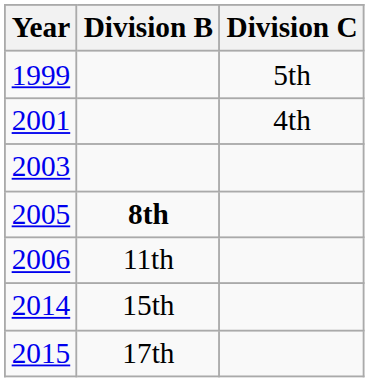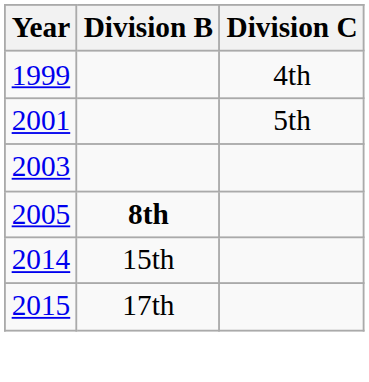 <table class="wikitable" style="text-align:center">
 <tr>
 <th>Year</th>
 <th>Division B</th>
 <th>Division C</th>
 </tr>
 <tr>
 <td><a href='#'>1999</a></td>
 <td></td>
-<td>5th</td>
+<td>4th</td>
 </tr>
 <tr>
 <td><a href='#'>2001</a></td>
 <td></td>
-<td>4th</td>
+<td>5th</td>
 </tr>
 <tr>
 <td><a href='#'>2003</a></td>
 <td></td>
 <td></td>
 </tr>
 <tr>
 <td><a href='#'>2005</a></td>
 <td><strong>8th</strong></td>
-<td></td>
-</tr>
-<tr>
-<td><a href='#'>2006</a></td>
-<td>11th</td>
 <td></td>
 </tr>
 <tr>
 <td><a href='#'>2014</a></td>
 <td>15th</td>
 <td></td>
 </tr>
 <tr>
 <td><a href='#'>2015</a></td>
 <td>17th</td>
 <td></td>
 </tr>
 </table>
